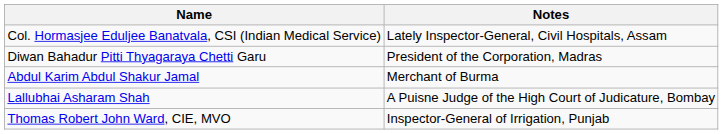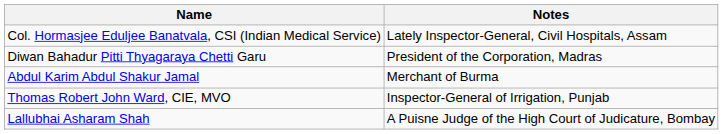 <table class="wikitable">
 <tr>
 <th>Name</th>
 <th>Notes</th>
 </tr>
 <tr>
 <td>Col. <a href='#'>Hormasjee Eduljee Banatvala</a>, CSI (Indian Medical Service)</td>
 <td>Lately Inspector-General, Civil Hospitals,  Assam</td>
 </tr>
 <tr>
 <td>Diwan Bahadur <a href='#'>Pitti Thyagaraya Chetti</a> Garu</td>
 <td>President of the Corporation, Madras</td>
 </tr>
 <tr>
 <td><a href='#'>Abdul Karim Abdul Shakur Jamal</a></td>
 <td>Merchant of Burma</td>
 </tr>
 <tr>
+<td><a href='#'>Thomas Robert John Ward</a>, CIE, MVO</td>
+<td>Inspector-General of Irrigation, Punjab</td>
+</tr>
+<tr>
 <td><a href='#'>Lallubhai Asharam Shah</a></td>
 <td>A Puisne Judge of the High Court of Judicature, Bombay</td>
 </tr>
-<tr>
-<td><a href='#'>Thomas Robert John Ward</a>, CIE, MVO</td>
-<td>Inspector-General of Irrigation, Punjab</td>
-</tr>
 </table>
